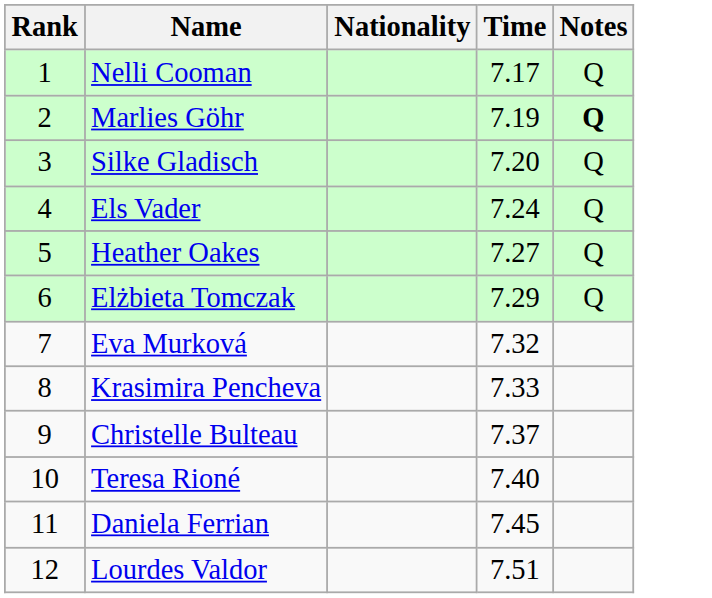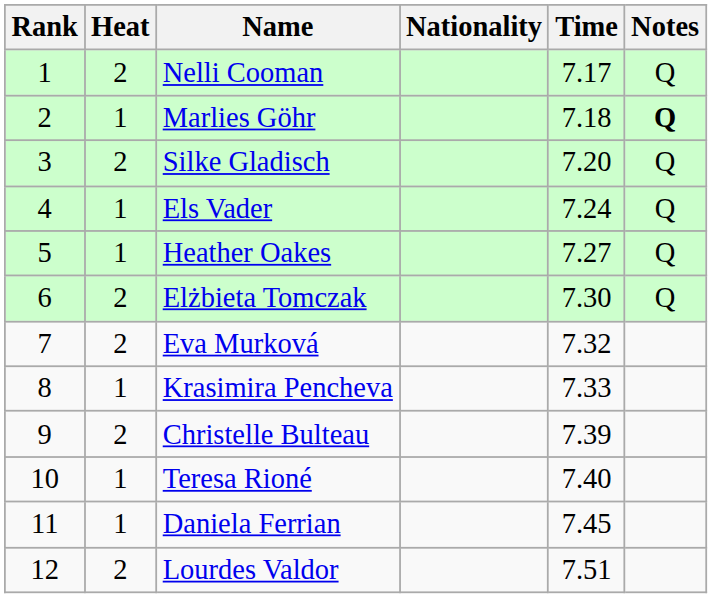 <table class="wikitable sortable" style="text-align:center">
 <tr>
 <th>Rank</th>
+<th>Heat</th>
 <th>Name</th>
 <th>Nationality</th>
 <th>Time</th>
 <th>Notes</th>
 </tr>
 <tr bgcolor=ccffcc>
 <td>1</td>
+<td>2</td>
 <td align="left"><a href='#'>Nelli Cooman</a></td>
 <td align=left></td>
 <td>7.17</td>
 <td>Q</td>
 </tr>
 <tr bgcolor=ccffcc>
 <td>2</td>
+<td>1</td>
 <td align="left"><a href='#'>Marlies Göhr</a></td>
 <td align=left></td>
-<td>7.19</td>
+<td>7.18</td>
 <td><strong>Q</strong></td>
 </tr>
 <tr bgcolor=ccffcc>
 <td>3</td>
+<td>2</td>
 <td align="left"><a href='#'>Silke Gladisch</a></td>
 <td align=left></td>
 <td>7.20</td>
 <td>Q</td>
 </tr>
 <tr bgcolor=ccffcc>
 <td>4</td>
+<td>1</td>
 <td align="left"><a href='#'>Els Vader</a></td>
 <td align=left></td>
 <td>7.24</td>
 <td>Q</td>
 </tr>
 <tr bgcolor=ccffcc>
 <td>5</td>
+<td>1</td>
 <td align="left"><a href='#'>Heather Oakes</a></td>
 <td align=left></td>
 <td>7.27</td>
 <td>Q</td>
 </tr>
 <tr bgcolor=ccffcc>
 <td>6</td>
+<td>2</td>
 <td align="left"><a href='#'>Elżbieta Tomczak</a></td>
 <td align=left></td>
-<td>7.29</td>
+<td>7.30</td>
 <td>Q</td>
 </tr>
 <tr>
 <td>7</td>
+<td>2</td>
 <td align="left"><a href='#'>Eva Murková</a></td>
 <td align=left></td>
 <td>7.32</td>
 <td></td>
 </tr>
 <tr>
 <td>8</td>
+<td>1</td>
 <td align="left"><a href='#'>Krasimira Pencheva</a></td>
 <td align=left></td>
 <td>7.33</td>
 <td></td>
 </tr>
 <tr>
 <td>9</td>
+<td>2</td>
 <td align="left"><a href='#'>Christelle Bulteau</a></td>
 <td align=left></td>
-<td>7.37</td>
+<td>7.39</td>
 <td></td>
 </tr>
 <tr>
 <td>10</td>
+<td>1</td>
 <td align="left"><a href='#'>Teresa Rioné</a></td>
 <td align=left></td>
 <td>7.40</td>
 <td></td>
 </tr>
 <tr>
 <td>11</td>
+<td>1</td>
 <td align="left"><a href='#'>Daniela Ferrian</a></td>
 <td align=left></td>
 <td>7.45</td>
 <td></td>
 </tr>
 <tr>
 <td>12</td>
+<td>2</td>
 <td align="left"><a href='#'>Lourdes Valdor</a></td>
 <td align=left></td>
 <td>7.51</td>
 <td></td>
 </tr>
 </table>
